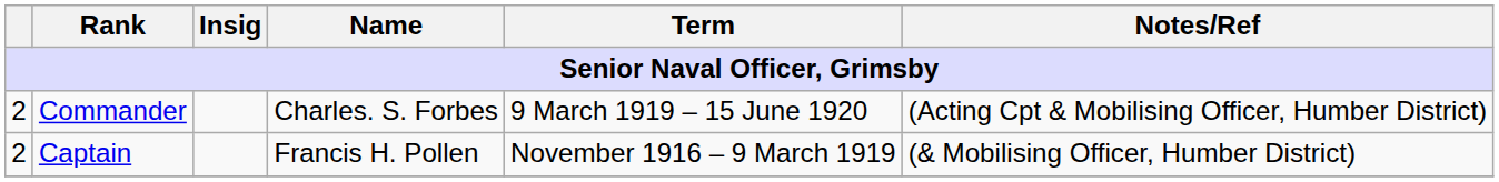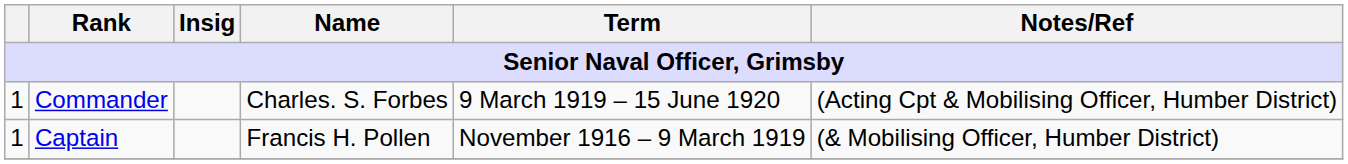 <table class="wikitable">
 <tr>
 <th></th>
 <th>Rank</th>
 <th>Insig</th>
 <th>Name</th>
 <th>Term</th>
 <th>Notes/Ref</th>
 </tr>
 <tr>
 <td colspan="6" align="center" style="background:#dcdcfe;"><strong>Senior Naval Officer, Grimsby</strong></td>
 </tr>
 <tr>
-<td>2</td>
+<td>1</td>
 <td><a href='#'>Commander</a></td>
 <td></td>
 <td>Charles. S. Forbes</td>
 <td>9 March 1919 – 15 June 1920</td>
 <td>(Acting Cpt & Mobilising Officer, Humber District)</td>
 </tr>
 <tr>
-<td>2</td>
+<td>1</td>
 <td><a href='#'>Captain</a></td>
 <td></td>
 <td>Francis H. Pollen</td>
 <td>November 1916 – 9 March 1919</td>
 <td>(& Mobilising Officer, Humber District)</td>
 </tr>
 <tr>
 </tr>
 </table>
